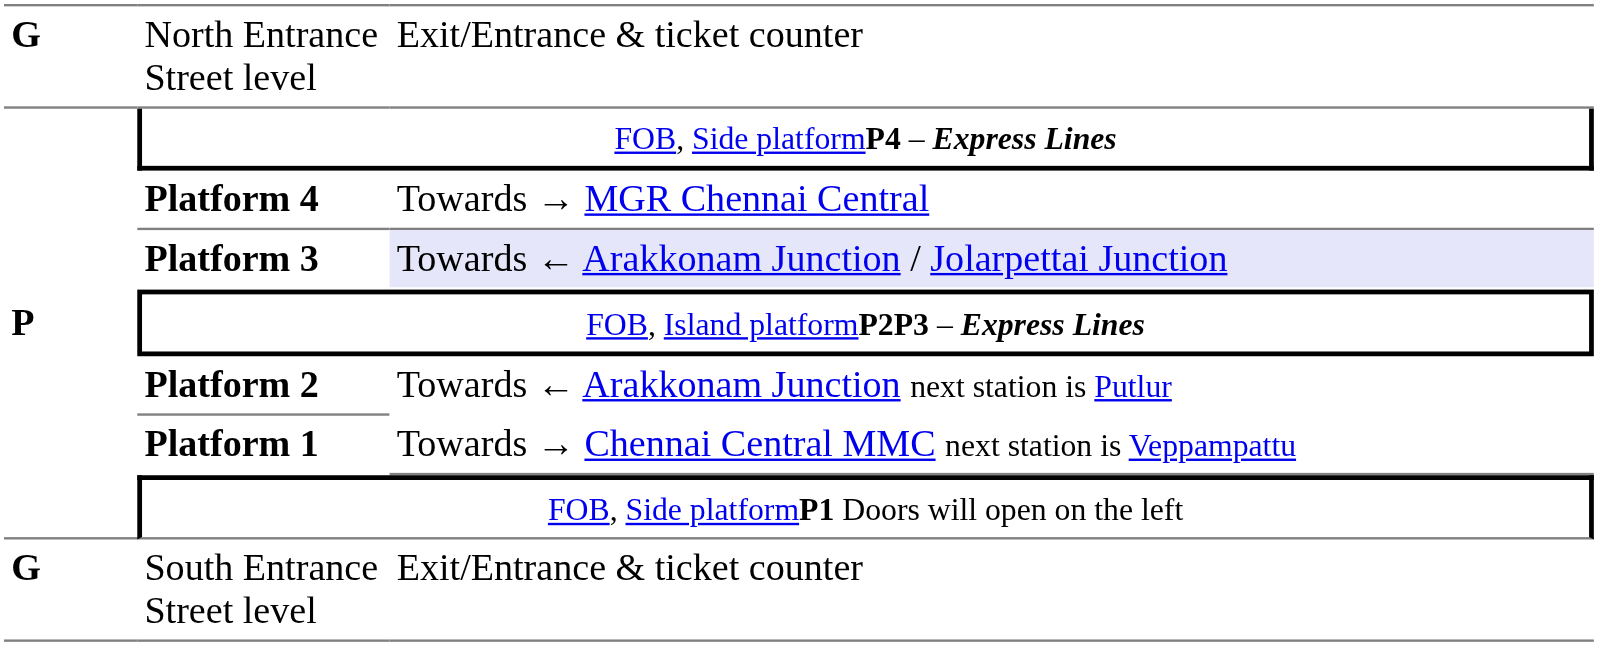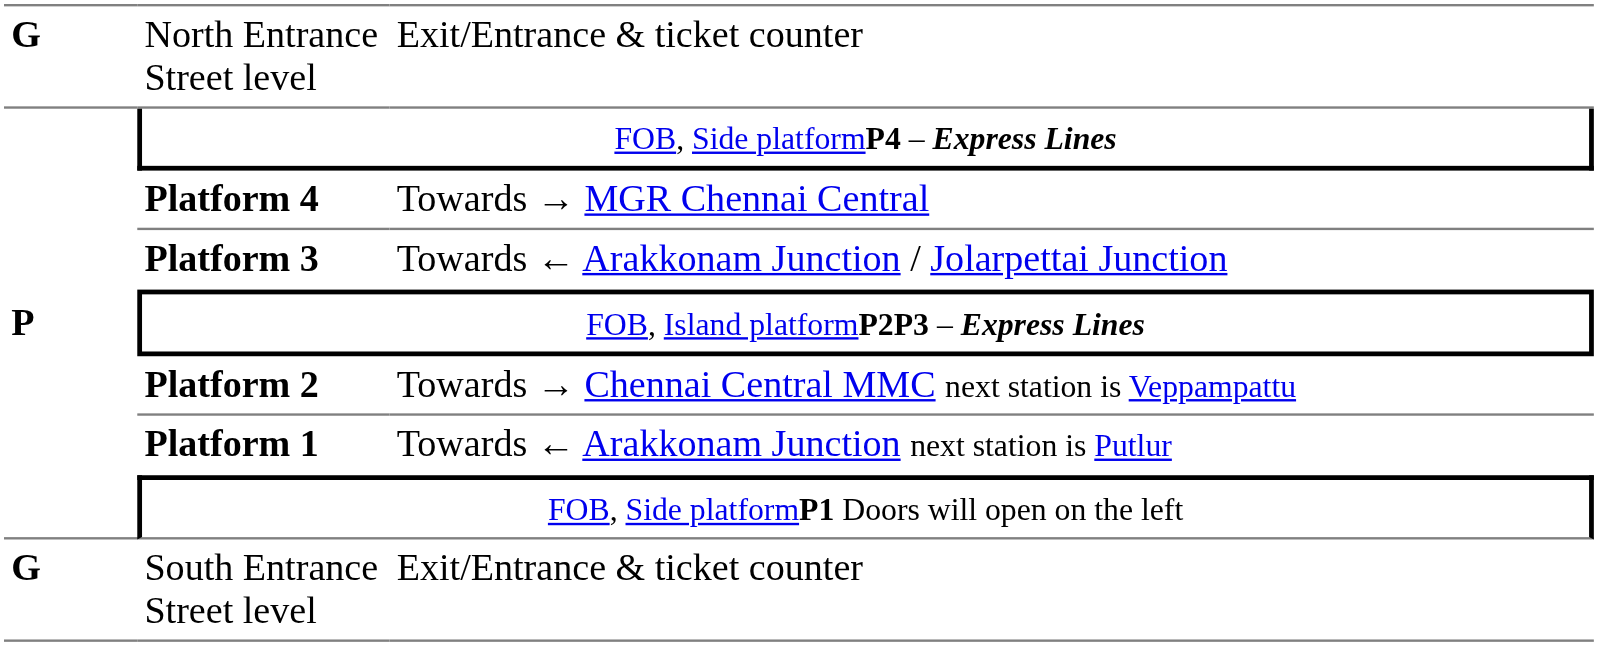 <table cellpadding="3" cellspacing="0" border="0">
 <tr>
 <td valign="top" width="50" style="border-top:solid 1px gray;border-bottom:solid 1px gray;"><strong>G</strong></td>
 <td valign="top" width="100" style="border-top:solid 1px gray;border-bottom:solid 1px gray;">North Entrance Street level</td>
 <td valign="top" width="390" style="border-top:solid 1px gray;border-bottom:solid 1px gray;">Exit/Entrance & ticket counter</td>
 </tr>
 <tr>
 <td rowspan="7" style="border-bottom:solid 1px gray;" width="50" valign="center"><strong>P</strong></td>
 <td colspan="2" style="border-right:solid 2px black;border-left:solid 2px black;border-bottom:solid 2px black;text-align:center;"><a href='#'><small>FOB</small></a><small>, <a href='#'>Side platform</a><strong>P4</strong> – <strong><em>Express Lines</em></strong></small></td>
 </tr>
 <tr>
 <td width="100" style="border-bottom:solid 1px gray;"><span><strong>Platform 4</strong></span></td>
 <td width="500" style="border-bottom:solid 1px gray;">Towards → <a href='#'>MGR Chennai Central</a></td>
 </tr>
 <tr>
 <td width="100" style="border-bottom:solid 1px white;"><span><strong>Platform 3</strong></span></td>
-<td width="500" style="background: lavender; border-bottom:solid 1px white;">Towards ← <a href='#'>Arakkonam Junction</a> / <a href='#'>Jolarpettai Junction</a></td>
+<td width="500" style="border-bottom:solid 1px white;">Towards ← <a href='#'>Arakkonam Junction</a> / <a href='#'>Jolarpettai Junction</a></td>
 </tr>
 <tr>
 <td colspan="2" style="border-top:solid 2px black;border-right:solid 2px black;border-left:solid 2px black;border-bottom:solid 2px black;text-align:center;"><a href='#'><small>FOB</small></a><small>, <a href='#'>Island platform</a><strong>P2</strong><strong>P3</strong> – <strong><em>Express Lines</em></strong></small></td>
 </tr>
 <tr>
 <td width="100" style="border-bottom:solid 1px gray;"><span><strong>Platform 2</strong></span></td>
-<td style="border-bottom:solid 1px white;" width="500">Towards ← <a href='#'>Arakkonam Junction</a> <small>next station is <a href='#'>Putlur</a></small></td>
+<td style="border-bottom:solid 1px gray;" width="500">Towards → <a href='#'>Chennai Central MMC</a> <small>next station is <a href='#'>Veppampattu</a></small></td>
 </tr>
 <tr>
 <td width="100" style="border-bottom:solid 1px white;"><span><strong>Platform 1</strong></span></td>
-<td style="border-bottom:solid 1px gray;" width="500">Towards → <a href='#'>Chennai Central MMC</a> <small>next station is <a href='#'>Veppampattu</a></small></td>
+<td style="border-bottom:solid 1px white;" width="500">Towards ← <a href='#'>Arakkonam Junction</a> <small>next station is <a href='#'>Putlur</a></small></td>
 </tr>
 <tr>
 <td colspan="2" width="100" style="border-top:solid 2px black;border-right:solid 2px black;border-left:solid 2px black;border-bottom:solid 1px gray;" align="center"><a href='#'><small>FOB</small></a><small>, <a href='#'>Side platform</a><strong>P1</strong> Doors will open on the left</small></td>
 </tr>
 <tr>
 <td style="border-bottom:solid 1px gray;" width="50" valign="top"><strong>G</strong></td>
 <td style="border-bottom:solid 1px gray;" width="50" valign="top">South Entrance Street level</td>
 <td style="border-bottom:solid 1px gray;" width="50" valign="top">Exit/Entrance & ticket counter</td>
 </tr>
 <tr>
 </tr>
 </table>
